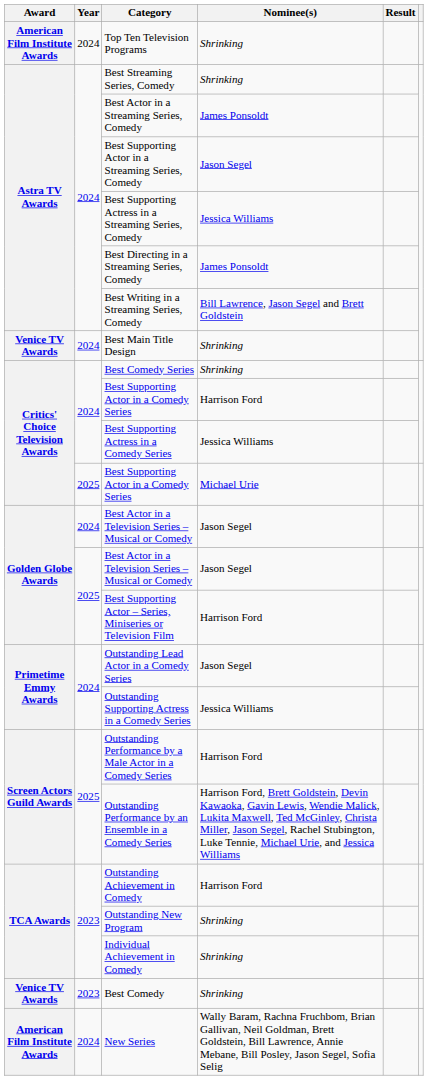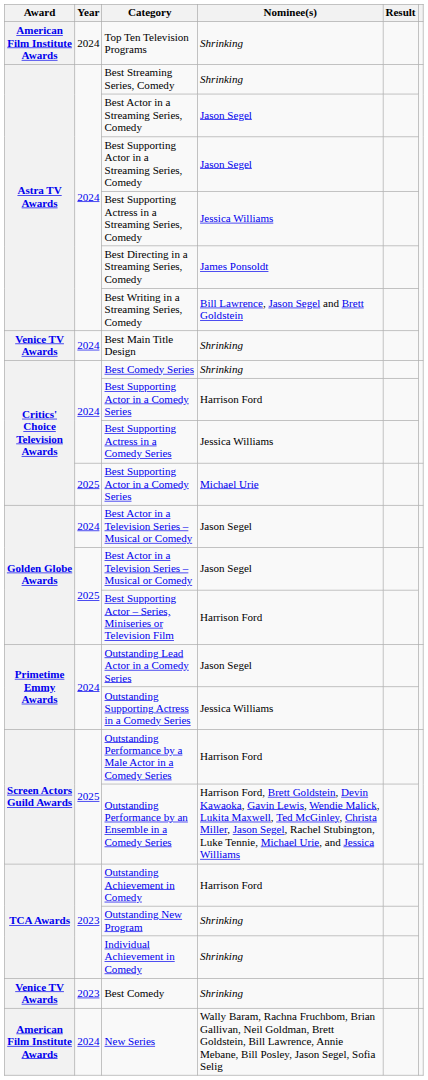 <table class="wikitable plainrowheaders sortable col6center">
 <tr>
 <th scope="col">Award</th>
 <th scope="col">Year</th>
 <th scope="col">Category</th>
 <th scope="col">Nominee(s)</th>
 <th scope="col">Result</th>
 <th scope="col" class="unsortable"></th>
 </tr>
 <tr>
 <th scope="rowgroup"><a href='#'>American Film Institute Awards</a></th>
 <td align="center">2024</td>
 <td>Top Ten Television Programs</td>
 <td><em>Shrinking</em></td>
 <td></td>
 <td align="center"></td>
 </tr>
 <tr>
 <th scope="rowgroup" rowspan="6"><a href='#'>Astra TV Awards</a></th>
 <td align="center" rowspan="6"><a href='#'>2024</a></td>
 <td>Best Streaming Series, Comedy</td>
 <td><em>Shrinking</em></td>
 <td></td>
 <td align="center" rowspan="7"></td>
 </tr>
 <tr>
 <td>Best Actor in a Streaming Series, Comedy</td>
-<td><a href='#'>James Ponsoldt</a> </td>
+<td><a href='#'>Jason Segel</a></td>
 <td></td>
 </tr>
 <tr>
 <td>Best Supporting Actor in a Streaming Series, Comedy</td>
 <td><a href='#'>Jason Segel</a></td>
 <td></td>
 </tr>
 <tr>
 <td>Best Supporting Actress in a Streaming Series, Comedy</td>
 <td><a href='#'>Jessica Williams</a></td>
 <td></td>
 </tr>
 <tr>
 <td>Best Directing in a Streaming Series, Comedy</td>
 <td><a href='#'>James Ponsoldt</a> </td>
 <td></td>
 </tr>
 <tr>
 <td>Best Writing in a Streaming Series, Comedy</td>
 <td><a href='#'>Bill Lawrence</a>, <a href='#'>Jason Segel</a> and <a href='#'>Brett Goldstein</a> </td>
 <td></td>
 </tr>
 <tr>
 <th scope="rowgroup"><a href='#'>Venice TV Awards</a></th>
 <td align="center"><a href='#'>2024</a></td>
 <td>Best Main Title Design</td>
 <td><em>Shrinking</em></td>
 <td></td>
 </tr>
 <tr>
 <th scope="rowgroup" rowspan="4"><a href='#'>Critics' Choice Television Awards</a></th>
 <td align="center" rowspan="3"><a href='#'>2024</a></td>
 <td><a href='#'>Best Comedy Series</a></td>
 <td><em>Shrinking</em></td>
 <td></td>
 <td align="center" rowspan="3"></td>
 </tr>
 <tr>
 <td><a href='#'>Best Supporting Actor in a Comedy Series</a></td>
 <td>Harrison Ford</td>
 <td></td>
 </tr>
 <tr>
 <td><a href='#'>Best Supporting Actress in a Comedy Series</a></td>
 <td>Jessica Williams</td>
 <td></td>
 </tr>
 <tr>
 <td style="text-align:center;"><a href='#'>2025</a></td>
 <td><a href='#'>Best Supporting Actor in a Comedy Series</a></td>
 <td><a href='#'>Michael Urie</a></td>
 <td></td>
 <td align="center"></td>
 </tr>
 <tr>
 <th scope="rowgroup" rowspan="3"><a href='#'>Golden Globe Awards</a></th>
 <td align="center"><a href='#'>2024</a></td>
 <td><a href='#'>Best Actor in a Television Series – Musical or Comedy</a></td>
 <td>Jason Segel</td>
 <td></td>
 <td align="center"></td>
 </tr>
 <tr>
 <td style="text-align:center;" rowspan="2"><a href='#'>2025</a></td>
 <td><a href='#'>Best Actor in a Television Series – Musical or Comedy</a></td>
 <td>Jason Segel</td>
 <td></td>
 <td align="center" rowspan="2"></td>
 </tr>
 <tr>
 <td><a href='#'>Best Supporting Actor – Series, Miniseries or Television Film</a></td>
 <td>Harrison Ford</td>
 <td></td>
 </tr>
 <tr>
 <th scope="rowgroup" rowspan="2"><a href='#'>Primetime Emmy Awards</a></th>
 <td align="center" rowspan="2"><a href='#'>2024</a></td>
 <td><a href='#'>Outstanding Lead Actor in a Comedy Series</a></td>
 <td>Jason Segel</td>
 <td></td>
 <td rowspan="2" align="center"></td>
 </tr>
 <tr>
 <td><a href='#'>Outstanding Supporting Actress in a Comedy Series</a></td>
 <td>Jessica Williams</td>
 <td></td>
 </tr>
 <tr>
 <th scope="rowgroup" rowspan="2"><a href='#'>Screen Actors Guild Awards</a></th>
 <td align="center" rowspan="2"><a href='#'>2025</a></td>
 <td><a href='#'>Outstanding Performance by a Male Actor in a Comedy Series</a></td>
 <td>Harrison Ford</td>
 <td></td>
 <td rowspan="2" align="center"></td>
 </tr>
 <tr>
 <td><a href='#'>Outstanding Performance by an Ensemble in a Comedy Series</a></td>
 <td>Harrison Ford, <a href='#'>Brett Goldstein</a>, <a href='#'>Devin Kawaoka</a>, <a href='#'>Gavin Lewis</a>, <a href='#'>Wendie Malick</a>, <a href='#'>Lukita Maxwell</a>, <a href='#'>Ted McGinley</a>, <a href='#'>Christa Miller</a>, <a href='#'>Jason Segel</a>, Rachel Stubington, Luke Tennie, <a href='#'>Michael Urie</a>, and <a href='#'>Jessica Williams</a></td>
 <td></td>
 </tr>
 <tr>
 <th scope="rowgroup" rowspan="3"><a href='#'>TCA Awards</a></th>
 <td align="center" rowspan="3"><a href='#'>2023</a></td>
 <td><a href='#'>Outstanding Achievement in Comedy</a></td>
 <td>Harrison Ford</td>
 <td></td>
 <td align="center" rowspan="3"></td>
 </tr>
 <tr>
 <td><a href='#'>Outstanding New Program</a></td>
 <td><em>Shrinking</em></td>
 <td></td>
 </tr>
 <tr>
 <td><a href='#'>Individual Achievement in Comedy</a></td>
 <td><em>Shrinking</em></td>
 <td></td>
 </tr>
 <tr>
 <th scope="rowgroup"><a href='#'>Venice TV Awards</a></th>
 <td align="center"><a href='#'>2023</a></td>
 <td>Best Comedy</td>
 <td><em>Shrinking</em></td>
 <td></td>
 <td align="center"></td>
 </tr>
 <tr>
 <th scope="rowgroup"><a href='#'>American Film Institute Awards</a></th>
 <td align="center"><a href='#'>2024</a></td>
 <td><a href='#'>New Series</a></td>
 <td>Wally Baram, Rachna Fruchbom, Brian Gallivan, Neil Goldman, Brett Goldstein, Bill Lawrence, Annie Mebane, Bill Posley, Jason Segel, Sofia Selig</td>
 <td></td>
 <td style="text-align:center"></td>
 </tr>
 </table>
